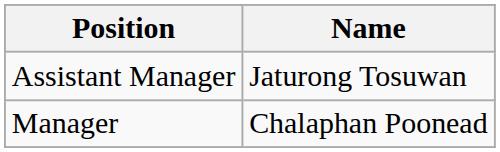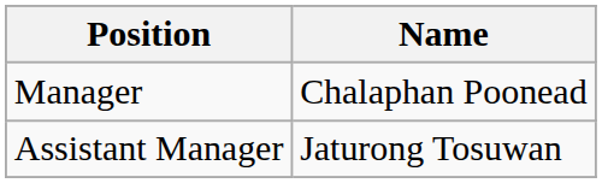 <table class="wikitable">
 <tr>
 <th>Position</th>
 <th>Name</th>
 </tr>
 <tr>
+<td>Manager</td>
+<td> Chalaphan Poonead</td>
+</tr>
+<tr>
 <td>Assistant Manager</td>
 <td> Jaturong Tosuwan</td>
 </tr>
-<tr>
-<td>Manager</td>
-<td> Chalaphan Poonead</td>
-</tr>
 </table>
